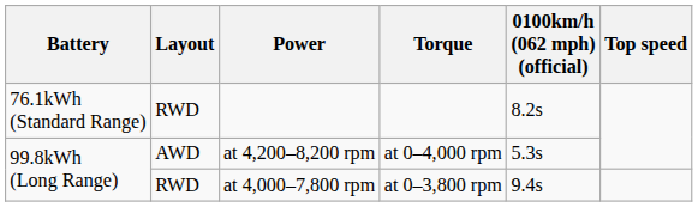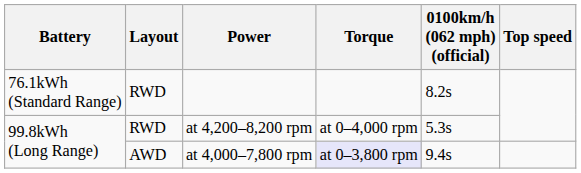 <table class="wikitable collapsible" style="text-align:left; font-size:90%;">
 <tr>
 <th>Battery</th>
 <th>Layout</th>
 <th>Power</th>
 <th>Torque</th>
 <th>0100km/h<br>(062 mph)<br>(official)</th>
 <th>Top speed</th>
 </tr>
 <tr>
 <td>76.1kWh<br>(Standard Range)</td>
 <td>RWD</td>
 <td></td>
 <td></td>
 <td>8.2s</td>
 <td rowspan="2"></td>
 </tr>
 <tr>
 <td rowspan="2">99.8kWh<br>(Long Range)</td>
-<td>AWD</td>
+<td>RWD</td>
 <td> at 4,200–8,200 rpm</td>
 <td> at 0–4,000 rpm</td>
 <td>5.3s</td>
 </tr>
 <tr>
-<td>RWD</td>
+<td>AWD</td>
 <td> at 4,000–7,800 rpm</td>
-<td> at 0–3,800 rpm</td>
+<td style="background: lavender;"> at 0–3,800 rpm</td>
 <td>9.4s</td>
 <td></td>
 </tr>
 </table>
